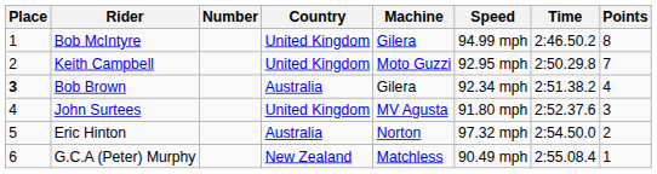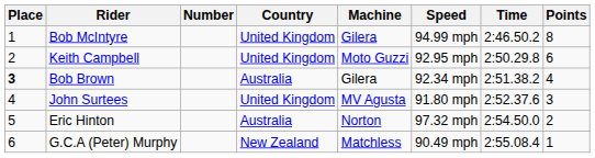 <table class="wikitable" style="font-size: 95%;">
 <tr>
 <th>Place</th>
 <th>Rider</th>
 <th>Number</th>
 <th>Country</th>
 <th>Machine</th>
 <th>Speed</th>
 <th>Time</th>
 <th>Points</th>
 </tr>
 <tr>
 <td>1</td>
 <td> <a href='#'>Bob McIntyre</a></td>
 <td></td>
 <td><a href='#'>United Kingdom</a></td>
 <td><a href='#'>Gilera</a></td>
 <td>94.99 mph</td>
 <td>2:46.50.2</td>
 <td>8</td>
 </tr>
 <tr>
 <td>2</td>
 <td> <a href='#'>Keith Campbell</a></td>
 <td></td>
 <td><a href='#'>United Kingdom</a></td>
 <td><a href='#'>Moto Guzzi</a></td>
 <td>92.95 mph</td>
 <td>2:50.29.8</td>
-<td>7</td>
+<td>6</td>
 </tr>
 <tr>
 <td><strong>3</strong></td>
 <td> <a href='#'>Bob Brown</a></td>
 <td></td>
 <td><a href='#'>Australia</a></td>
 <td>Gilera</td>
 <td>92.34 mph</td>
 <td>2:51.38.2</td>
 <td>4</td>
 </tr>
 <tr>
 <td>4</td>
 <td> <a href='#'>John Surtees</a></td>
 <td></td>
 <td><a href='#'>United Kingdom</a></td>
 <td><a href='#'>MV Agusta</a></td>
 <td>91.80 mph</td>
 <td>2:52.37.6</td>
 <td>3</td>
 </tr>
 <tr>
 <td>5</td>
 <td> Eric Hinton</td>
 <td></td>
 <td><a href='#'>Australia</a></td>
 <td><a href='#'>Norton</a></td>
 <td>97.32 mph</td>
 <td>2:54.50.0</td>
 <td>2</td>
 </tr>
 <tr>
 <td>6</td>
 <td> G.C.A (Peter) Murphy</td>
 <td></td>
 <td><a href='#'>New Zealand</a></td>
 <td><a href='#'>Matchless</a></td>
 <td>90.49 mph</td>
 <td>2:55.08.4</td>
 <td>1</td>
 </tr>
 </table>
